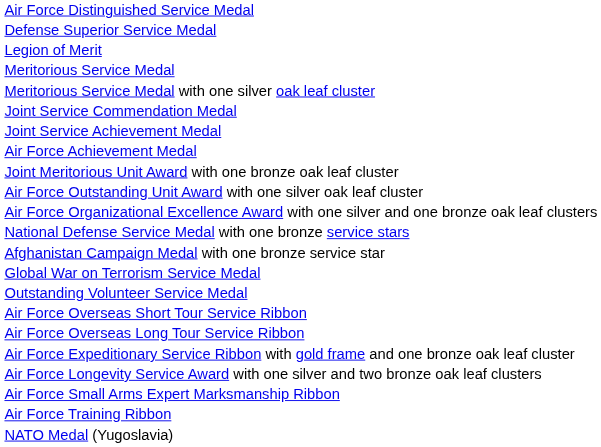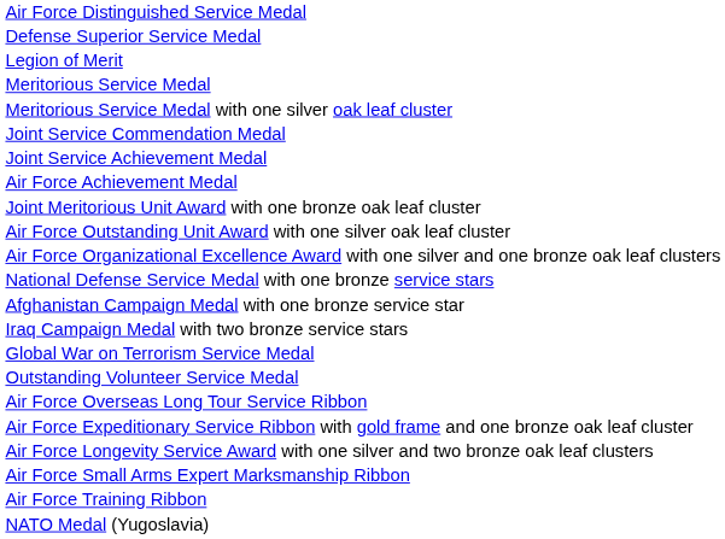 <table>
 <tr>
 <td></td>
 <td><a href='#'>Air Force Distinguished Service Medal</a></td>
 </tr>
 <tr>
 <td></td>
 <td><a href='#'>Defense Superior Service Medal</a></td>
 </tr>
 <tr>
 <td></td>
 <td><a href='#'>Legion of Merit</a></td>
 </tr>
 <tr>
 <td></td>
 <td><a href='#'>Meritorious Service Medal</a></td>
 </tr>
 <tr>
 <td></td>
 <td><a href='#'>Meritorious Service Medal</a> with one silver <a href='#'>oak leaf cluster</a></td>
 </tr>
 <tr>
 <td></td>
 <td><a href='#'>Joint Service Commendation Medal</a></td>
 </tr>
 <tr>
 <td></td>
 <td><a href='#'>Joint Service Achievement Medal</a></td>
 </tr>
 <tr>
 <td></td>
 <td><a href='#'>Air Force Achievement Medal</a></td>
 </tr>
 <tr>
 <td></td>
 <td><a href='#'>Joint Meritorious Unit Award</a> with one bronze oak leaf cluster</td>
 </tr>
 <tr>
 <td></td>
 <td><a href='#'>Air Force Outstanding Unit Award</a> with one silver oak leaf cluster</td>
 </tr>
 <tr>
 <td></td>
 <td><a href='#'>Air Force Organizational Excellence Award</a> with one silver and one bronze oak leaf clusters</td>
 </tr>
 <tr>
 <td></td>
 <td><a href='#'>National Defense Service Medal</a> with one bronze <a href='#'>service stars</a></td>
 </tr>
 <tr>
 <td></td>
 <td><a href='#'>Afghanistan Campaign Medal</a> with one bronze service star</td>
 </tr>
 <tr>
 <td></td>
+<td><a href='#'>Iraq Campaign Medal</a> with two bronze service stars</td>
+</tr>
+<tr>
+<td></td>
 <td><a href='#'>Global War on Terrorism Service Medal</a></td>
 </tr>
 <tr>
 <td></td>
 <td><a href='#'>Outstanding Volunteer Service Medal</a></td>
-</tr>
-<tr>
-<td></td>
-<td><a href='#'>Air Force Overseas Short Tour Service Ribbon</a></td>
 </tr>
 <tr>
 <td></td>
 <td><a href='#'>Air Force Overseas Long Tour Service Ribbon</a></td>
 </tr>
 <tr>
 <td></td>
 <td><a href='#'>Air Force Expeditionary Service Ribbon</a> with <a href='#'>gold frame</a> and one bronze oak leaf cluster</td>
 </tr>
 <tr>
 <td></td>
 <td><a href='#'>Air Force Longevity Service Award</a> with one silver and two bronze oak leaf clusters</td>
 </tr>
 <tr>
 <td></td>
 <td><a href='#'>Air Force Small Arms Expert Marksmanship Ribbon</a></td>
 </tr>
 <tr>
 <td></td>
 <td><a href='#'>Air Force Training Ribbon</a></td>
 </tr>
 <tr>
 <td></td>
 <td><a href='#'>NATO Medal</a> (Yugoslavia)</td>
 </tr>
 </table>
